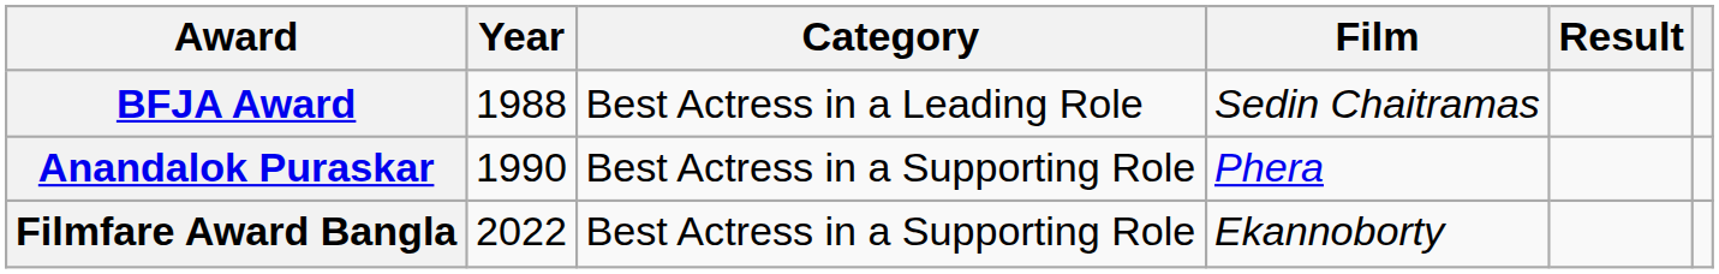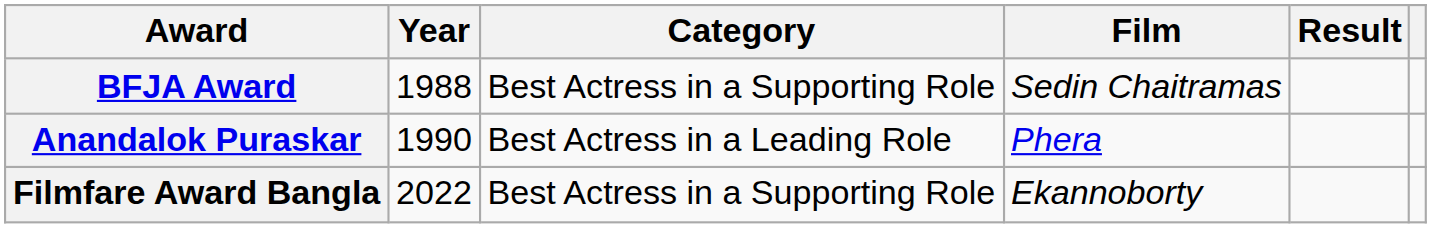 <table class="wikitable">
 <tr>
 <th>Award</th>
 <th>Year</th>
 <th>Category</th>
 <th>Film</th>
 <th>Result</th>
 <th></th>
 </tr>
 <tr>
 <th><a href='#'>BFJA Award</a></th>
 <td>1988</td>
-<td>Best Actress in a Leading Role</td>
+<td>Best Actress in a Supporting Role</td>
 <td><em>Sedin Chaitramas</em></td>
 <td></td>
 <td></td>
 </tr>
 <tr>
 <th><a href='#'>Anandalok Puraskar</a></th>
 <td>1990</td>
-<td>Best Actress in a Supporting Role</td>
+<td>Best Actress in a Leading Role</td>
 <td><em><a href='#'>Phera</a></em></td>
 <td></td>
 <td></td>
 </tr>
 <tr>
 <th>Filmfare Award Bangla</th>
 <td>2022</td>
 <td>Best Actress in a Supporting Role</td>
 <td><em>Ekannoborty</em></td>
 <td></td>
 <td></td>
 </tr>
 </table>
